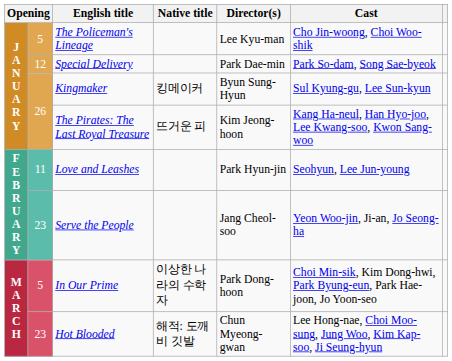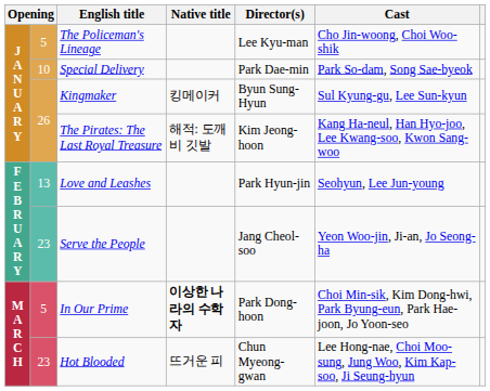 <table class="wikitable sortable">
 <tr style="background:#b0e0e6; text-align:center">
 <th colspan="2">Opening</th>
 <th>English title</th>
 <th>Native title</th>
 <th>Director(s)</th>
 <th>Cast</th>
 <th class="unsortable"></th>
 </tr>
 <tr>
 <th rowspan="4" style="text-align:center; background:#D08B24; color:white;">J<br>A<br>N<br>U<br>A<br>R<br>Y</th>
 <td rowspan="1" style="text-align:center; background:#E0A750; color:white;">5</td>
 <td><em><a href='#'>The Policeman's Lineage</a></em></td>
 <td></td>
 <td>Lee Kyu-man</td>
 <td><a href='#'>Cho Jin-woong</a>, <a href='#'>Choi Woo-shik</a></td>
 <td></td>
 </tr>
 <tr>
-<td rowspan="1" style="text-align:center; background:#E0A750; color:white;">12</td>
+<td rowspan="1" style="text-align:center; background:#E0A750; color:white;">10</td>
 <td><em><a href='#'>Special Delivery</a></em></td>
 <td></td>
 <td>Park Dae-min</td>
 <td><a href='#'>Park So-dam</a>, <a href='#'>Song Sae-byeok</a></td>
 <td></td>
 </tr>
 <tr>
 <td rowspan="2" style="text-align:center; background:#E0A750; color:white;">26</td>
 <td><em><a href='#'>Kingmaker</a></em></td>
 <td>킹메이커</td>
 <td>Byun Sung-Hyun</td>
 <td><a href='#'>Sul Kyung-gu</a>, <a href='#'>Lee Sun-kyun</a></td>
 <td></td>
 </tr>
 <tr>
 <td><em><a href='#'>The Pirates: The Last Royal Treasure</a></em></td>
-<td>뜨거운 피</td>
+<td>해적: 도깨비 깃발</td>
 <td>Kim Jeong-hoon</td>
 <td><a href='#'>Kang Ha-neul</a>, <a href='#'>Han Hyo-joo</a>, <a href='#'>Lee Kwang-soo</a>, <a href='#'>Kwon Sang-woo</a></td>
 <td></td>
 </tr>
 <tr February!>
 <th rowspan="2" style="text-align:center; background:#41A88E; color:white;">F<br>E<br>B<br>R<br>U<br>A<br>R<br>Y</th>
-<td rowspan="1" style="text-align:center; background:#5CBCAB; color:white;">11</td>
+<td rowspan="1" style="text-align:center; background:#5CBCAB; color:white;">13</td>
 <td><em><a href='#'>Love and Leashes</a></em></td>
 <td></td>
 <td>Park Hyun-jin</td>
 <td><a href='#'>Seohyun</a>, <a href='#'>Lee Jun-young</a></td>
 <td></td>
 </tr>
 <tr>
 <td rowspan="1" style="text-align:center; background:#5CBCAB; color:white;">23</td>
 <td><em><a href='#'>Serve the People</a></em></td>
 <td></td>
 <td>Jang Cheol-soo</td>
 <td><a href='#'>Yeon Woo-jin</a>, Ji-an, <a href='#'>Jo Seong-ha</a></td>
 <td></td>
 </tr>
 <tr>
 <th rowspan="2" style="text-align:center; background:#BA2741; color:white;">M<br>A<br>R<br>C<br>H</th>
 <td rowspan="1" style="text-align:center; background:#DA5269; color:white;">5</td>
 <td><em><a href='#'>In Our Prime</a></em></td>
-<td>이상한 나라의 수학자</td>
+<td><strong>이상한 나라의 수학자</strong></td>
 <td>Park Dong-hoon</td>
 <td><a href='#'>Choi Min-sik</a>, Kim Dong-hwi, <a href='#'>Park Byung-eun</a>, Park Hae-joon, Jo Yoon-seo</td>
 <td></td>
 </tr>
 <tr>
 <td rowspan="1" style="text-align:center; background:#DA5269; color:white;">23</td>
 <td><em><a href='#'>Hot Blooded</a></em></td>
-<td>해적: 도깨비 깃발</td>
+<td>뜨거운 피</td>
 <td>Chun Myeong-gwan</td>
 <td>Lee Hong-nae, <a href='#'>Choi Moo-sung</a>, <a href='#'>Jung Woo</a>, <a href='#'>Kim Kap-soo</a>, <a href='#'>Ji Seung-hyun</a></td>
 <td></td>
 </tr>
 </table>
